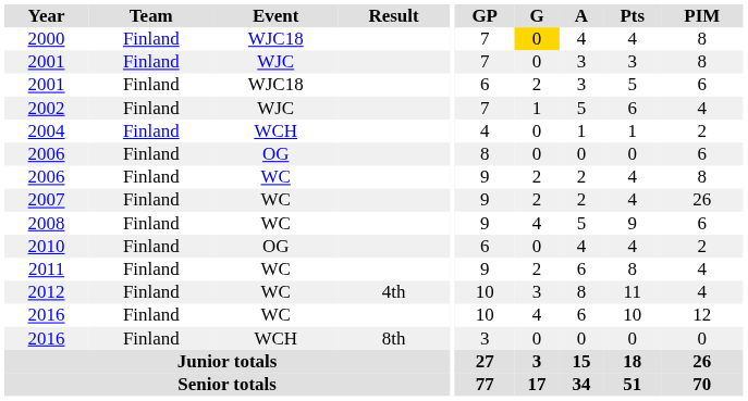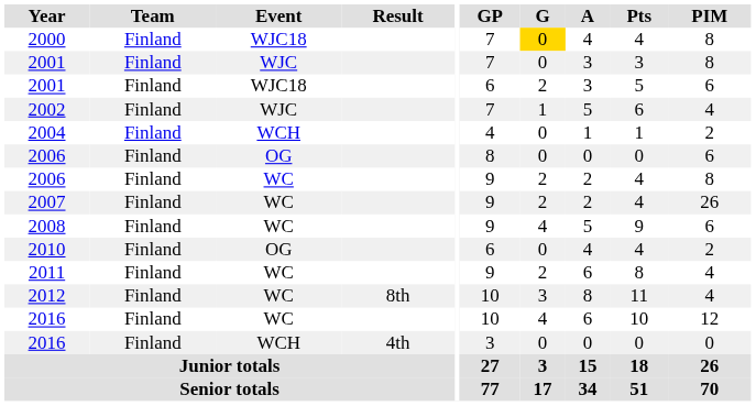 <table border="0" cellpadding="1" cellspacing="0" ID="Table3" style="text-align:center; width:40em">
 <tr ALIGN="center" bgcolor="#e0e0e0">
 <th>Year</th>
 <th>Team</th>
 <th>Event</th>
 <th>Result</th>
 <th rowspan="99" bgcolor="#ffffff"></th>
 <th>GP</th>
 <th>G</th>
 <th>A</th>
 <th>Pts</th>
 <th>PIM</th>
 </tr>
 <tr>
 <td><a href='#'>2000</a></td>
 <td><a href='#'>Finland</a></td>
 <td><a href='#'>WJC18</a></td>
 <td></td>
 <td>7</td>
 <td style="background: gold;">0</td>
 <td>4</td>
 <td>4</td>
 <td>8</td>
 </tr>
 <tr bgcolor="#f0f0f0">
 <td><a href='#'>2001</a></td>
 <td><a href='#'>Finland</a></td>
 <td><a href='#'>WJC</a></td>
 <td></td>
 <td>7</td>
 <td>0</td>
 <td>3</td>
 <td>3</td>
 <td>8</td>
 </tr>
 <tr>
 <td><a href='#'>2001</a></td>
 <td>Finland</td>
 <td>WJC18</td>
 <td></td>
 <td>6</td>
 <td>2</td>
 <td>3</td>
 <td>5</td>
 <td>6</td>
 </tr>
 <tr bgcolor="#f0f0f0">
 <td><a href='#'>2002</a></td>
 <td>Finland</td>
 <td>WJC</td>
 <td></td>
 <td>7</td>
 <td>1</td>
 <td>5</td>
 <td>6</td>
 <td>4</td>
 </tr>
 <tr>
 <td><a href='#'>2004</a></td>
 <td><a href='#'>Finland</a></td>
 <td><a href='#'>WCH</a></td>
 <td></td>
 <td>4</td>
 <td>0</td>
 <td>1</td>
 <td>1</td>
 <td>2</td>
 </tr>
 <tr bgcolor="#f0f0f0">
 <td><a href='#'>2006</a></td>
 <td>Finland</td>
 <td><a href='#'>OG</a></td>
 <td></td>
 <td>8</td>
 <td>0</td>
 <td>0</td>
 <td>0</td>
 <td>6</td>
 </tr>
 <tr>
 <td><a href='#'>2006</a></td>
 <td>Finland</td>
 <td><a href='#'>WC</a></td>
 <td></td>
 <td>9</td>
 <td>2</td>
 <td>2</td>
 <td>4</td>
 <td>8</td>
 </tr>
 <tr bgcolor="#f0f0f0">
 <td><a href='#'>2007</a></td>
 <td>Finland</td>
 <td>WC</td>
 <td></td>
 <td>9</td>
 <td>2</td>
 <td>2</td>
 <td>4</td>
 <td>26</td>
 </tr>
 <tr>
 <td><a href='#'>2008</a></td>
 <td>Finland</td>
 <td>WC</td>
 <td></td>
 <td>9</td>
 <td>4</td>
 <td>5</td>
 <td>9</td>
 <td>6</td>
 </tr>
 <tr bgcolor="#f0f0f0">
 <td><a href='#'>2010</a></td>
 <td>Finland</td>
 <td>OG</td>
 <td></td>
 <td>6</td>
 <td>0</td>
 <td>4</td>
 <td>4</td>
 <td>2</td>
 </tr>
 <tr>
 <td><a href='#'>2011</a></td>
 <td>Finland</td>
 <td>WC</td>
 <td></td>
 <td>9</td>
 <td>2</td>
 <td>6</td>
 <td>8</td>
 <td>4</td>
 </tr>
 <tr bgcolor="#f0f0f0">
 <td><a href='#'>2012</a></td>
 <td>Finland</td>
 <td>WC</td>
-<td>4th</td>
+<td>8th</td>
 <td>10</td>
 <td>3</td>
 <td>8</td>
 <td>11</td>
 <td>4</td>
 </tr>
 <tr>
 <td><a href='#'>2016</a></td>
 <td>Finland</td>
 <td>WC</td>
 <td></td>
 <td>10</td>
 <td>4</td>
 <td>6</td>
 <td>10</td>
 <td>12</td>
 </tr>
 <tr bgcolor="#f0f0f0">
 <td><a href='#'>2016</a></td>
 <td>Finland</td>
 <td>WCH</td>
-<td>8th</td>
+<td>4th</td>
 <td>3</td>
 <td>0</td>
 <td>0</td>
 <td>0</td>
 <td>0</td>
 </tr>
 <tr bgcolor="#e0e0e0">
 <th colspan="4">Junior totals</th>
 <th>27</th>
 <th>3</th>
 <th>15</th>
 <th>18</th>
 <th>26</th>
 </tr>
 <tr bgcolor="#e0e0e0">
 <th colspan="4">Senior totals</th>
 <th>77</th>
 <th>17</th>
 <th>34</th>
 <th>51</th>
 <th>70</th>
 </tr>
 </table>
